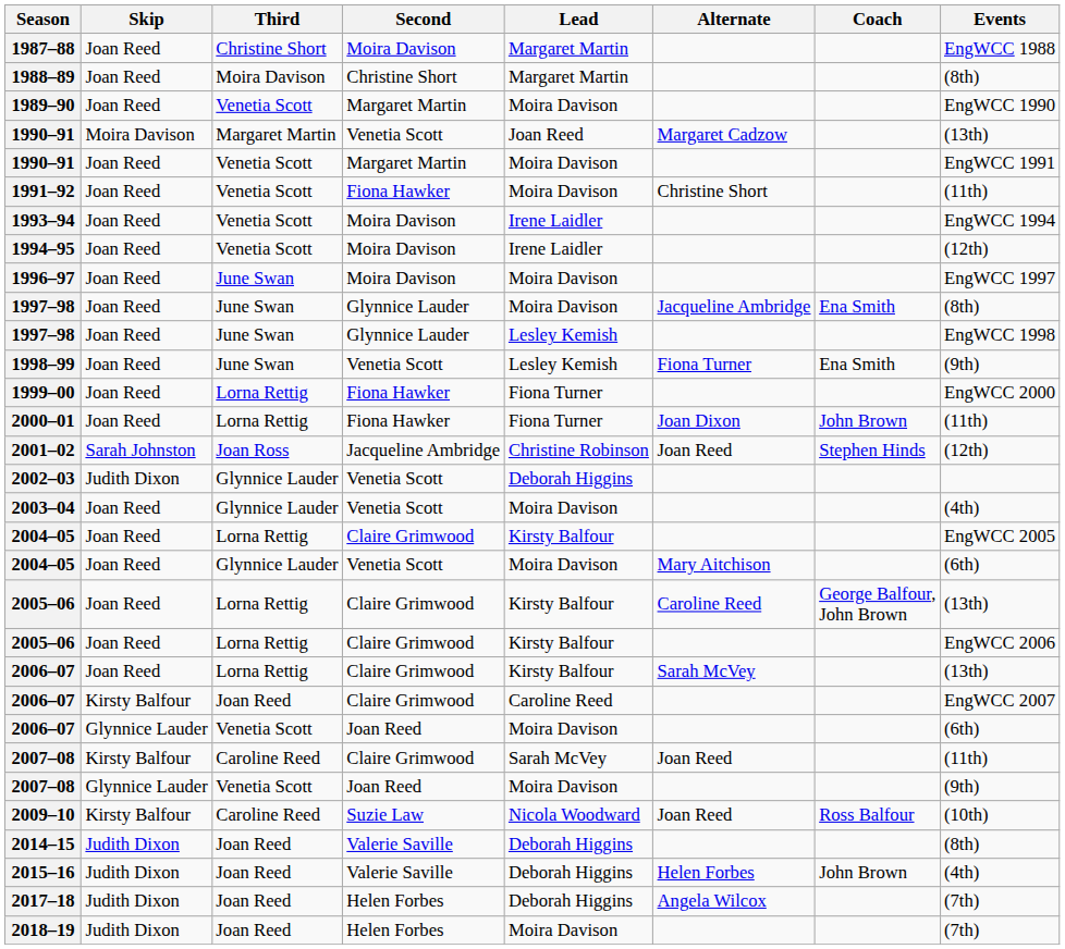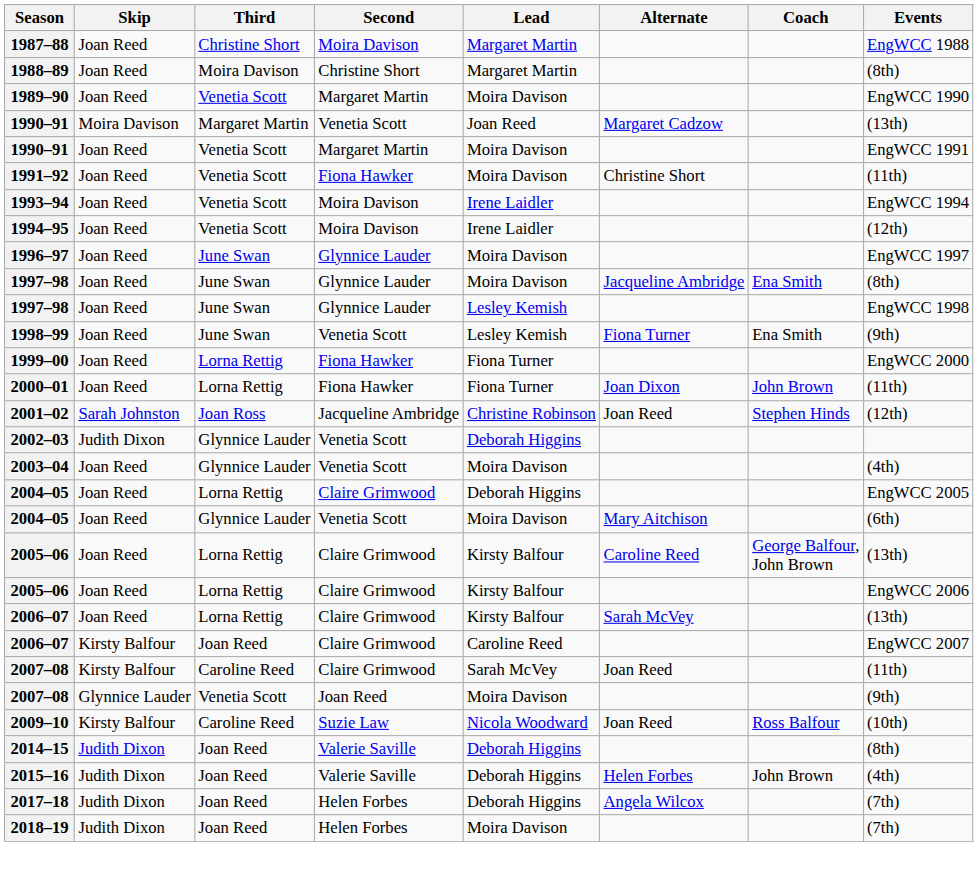 <table class="wikitable">
 <tr>
 <th scope="col" width=60>Season</th>
 <th scope="col">Skip</th>
 <th scope="col">Third</th>
 <th scope="col">Second</th>
 <th scope="col">Lead</th>
 <th scope="col">Alternate</th>
 <th scope="col">Coach</th>
 <th scope="col">Events</th>
 </tr>
 <tr>
 <th scope="row">1987–88</th>
 <td>Joan Reed</td>
 <td><a href='#'>Christine Short</a></td>
 <td><a href='#'>Moira Davison</a></td>
 <td><a href='#'>Margaret Martin</a></td>
 <td></td>
 <td></td>
 <td><a href='#'>EngWCC</a> 1988 </td>
 </tr>
 <tr>
 <th scope="row">1988–89</th>
 <td>Joan Reed</td>
 <td>Moira Davison</td>
 <td>Christine Short</td>
 <td>Margaret Martin</td>
 <td></td>
 <td></td>
 <td> (8th)</td>
 </tr>
 <tr>
 <th scope="row">1989–90</th>
 <td>Joan Reed</td>
 <td><a href='#'>Venetia Scott</a></td>
 <td>Margaret Martin</td>
 <td>Moira Davison</td>
 <td></td>
 <td></td>
 <td>EngWCC 1990 </td>
 </tr>
 <tr>
 <th scope="row">1990–91</th>
 <td>Moira Davison</td>
 <td>Margaret Martin</td>
 <td>Venetia Scott</td>
 <td>Joan Reed</td>
 <td><a href='#'>Margaret Cadzow</a></td>
 <td></td>
 <td> (13th)</td>
 </tr>
 <tr>
 <th scope="row">1990–91</th>
 <td>Joan Reed</td>
 <td>Venetia Scott</td>
 <td>Margaret Martin</td>
 <td>Moira Davison</td>
 <td></td>
 <td></td>
 <td>EngWCC 1991 </td>
 </tr>
 <tr>
 <th scope="row">1991–92</th>
 <td>Joan Reed</td>
 <td>Venetia Scott</td>
 <td><a href='#'>Fiona Hawker</a></td>
 <td>Moira Davison</td>
 <td>Christine Short</td>
 <td></td>
 <td> (11th)</td>
 </tr>
 <tr>
 <th scope="row">1993–94</th>
 <td>Joan Reed</td>
 <td>Venetia Scott</td>
 <td>Moira Davison</td>
 <td><a href='#'>Irene Laidler</a></td>
 <td></td>
 <td></td>
 <td>EngWCC 1994 </td>
 </tr>
 <tr>
 <th scope="row">1994–95</th>
 <td>Joan Reed</td>
 <td>Venetia Scott</td>
 <td>Moira Davison</td>
 <td>Irene Laidler</td>
 <td></td>
 <td></td>
 <td> (12th)</td>
 </tr>
 <tr>
 <th scope="row">1996–97</th>
 <td>Joan Reed</td>
 <td><a href='#'>June Swan</a></td>
-<td>Moira Davison</td>
+<td><a href='#'>Glynnice Lauder</a></td>
 <td>Moira Davison</td>
 <td></td>
 <td></td>
 <td>EngWCC 1997 </td>
 </tr>
 <tr>
 <th scope="row">1997–98</th>
 <td>Joan Reed</td>
 <td>June Swan</td>
 <td>Glynnice Lauder</td>
 <td>Moira Davison</td>
 <td><a href='#'>Jacqueline Ambridge</a></td>
 <td><a href='#'>Ena Smith</a></td>
 <td> (8th)</td>
 </tr>
 <tr>
 <th scope="row">1997–98</th>
 <td>Joan Reed</td>
 <td>June Swan</td>
 <td>Glynnice Lauder</td>
 <td><a href='#'>Lesley Kemish</a></td>
 <td></td>
 <td></td>
 <td>EngWCC 1998 </td>
 </tr>
 <tr>
 <th scope="row">1998–99</th>
 <td>Joan Reed</td>
 <td>June Swan</td>
 <td>Venetia Scott</td>
 <td>Lesley Kemish</td>
 <td><a href='#'>Fiona Turner</a></td>
 <td>Ena Smith</td>
 <td> (9th)</td>
 </tr>
 <tr>
 <th scope="row">1999–00</th>
 <td>Joan Reed</td>
 <td><a href='#'>Lorna Rettig</a></td>
 <td><a href='#'>Fiona Hawker</a></td>
 <td>Fiona Turner</td>
 <td></td>
 <td></td>
 <td>EngWCC 2000 </td>
 </tr>
 <tr>
 <th scope="row">2000–01</th>
 <td>Joan Reed</td>
 <td>Lorna Rettig</td>
 <td>Fiona Hawker</td>
 <td>Fiona Turner</td>
 <td><a href='#'>Joan Dixon</a></td>
 <td><a href='#'>John Brown</a></td>
 <td> (11th)</td>
 </tr>
 <tr>
 <th scope="row">2001–02</th>
 <td><a href='#'>Sarah Johnston</a></td>
 <td><a href='#'>Joan Ross</a></td>
 <td>Jacqueline Ambridge</td>
 <td><a href='#'>Christine Robinson</a></td>
 <td>Joan Reed</td>
 <td><a href='#'>Stephen Hinds</a></td>
 <td> (12th)</td>
 </tr>
 <tr>
 <th scope="row">2002–03</th>
 <td>Judith Dixon</td>
 <td>Glynnice Lauder</td>
 <td>Venetia Scott</td>
 <td><a href='#'>Deborah Higgins</a></td>
 <td></td>
 <td></td>
 <td> </td>
 </tr>
 <tr>
 <th scope="row">2003–04</th>
 <td>Joan Reed</td>
 <td>Glynnice Lauder</td>
 <td>Venetia Scott</td>
 <td>Moira Davison</td>
 <td></td>
 <td></td>
 <td> (4th)</td>
 </tr>
 <tr>
 <th scope="row">2004–05</th>
 <td>Joan Reed</td>
 <td>Lorna Rettig</td>
 <td><a href='#'>Claire Grimwood</a></td>
-<td><a href='#'>Kirsty Balfour</a></td>
+<td>Deborah Higgins</td>
 <td></td>
 <td></td>
 <td>EngWCC 2005 </td>
 </tr>
 <tr>
 <th scope="row">2004–05</th>
 <td>Joan Reed</td>
 <td>Glynnice Lauder</td>
 <td>Venetia Scott</td>
 <td>Moira Davison</td>
 <td><a href='#'>Mary Aitchison</a></td>
 <td></td>
 <td> (6th)</td>
 </tr>
 <tr>
 <th scope="row">2005–06</th>
 <td>Joan Reed</td>
 <td>Lorna Rettig</td>
 <td>Claire Grimwood</td>
 <td>Kirsty Balfour</td>
 <td><a href='#'>Caroline Reed</a></td>
 <td><a href='#'>George Balfour</a>,<br>John Brown</td>
 <td> (13th)</td>
 </tr>
 <tr>
 <th scope="row">2005–06</th>
 <td>Joan Reed</td>
 <td>Lorna Rettig</td>
 <td>Claire Grimwood</td>
 <td>Kirsty Balfour</td>
 <td></td>
 <td></td>
 <td>EngWCC 2006 </td>
 </tr>
 <tr>
 <th scope="row">2006–07</th>
 <td>Joan Reed</td>
 <td>Lorna Rettig</td>
 <td>Claire Grimwood</td>
 <td>Kirsty Balfour</td>
 <td><a href='#'>Sarah McVey</a></td>
 <td></td>
 <td> (13th)</td>
 </tr>
 <tr>
 <th scope="row">2006–07</th>
 <td>Kirsty Balfour</td>
 <td>Joan Reed</td>
 <td>Claire Grimwood</td>
 <td>Caroline Reed</td>
 <td></td>
 <td></td>
 <td>EngWCC 2007 </td>
-</tr>
-<tr>
-<th scope="row">2006–07</th>
-<td>Glynnice Lauder</td>
-<td>Venetia Scott</td>
-<td>Joan Reed</td>
-<td>Moira Davison</td>
-<td></td>
-<td></td>
-<td> (6th)</td>
 </tr>
 <tr>
 <th scope="row">2007–08</th>
 <td>Kirsty Balfour</td>
 <td>Caroline Reed</td>
 <td>Claire Grimwood</td>
 <td>Sarah McVey</td>
 <td>Joan Reed</td>
 <td></td>
 <td> (11th)</td>
 </tr>
 <tr>
 <th scope="row">2007–08</th>
 <td>Glynnice Lauder</td>
 <td>Venetia Scott</td>
 <td>Joan Reed</td>
 <td>Moira Davison</td>
 <td></td>
 <td></td>
 <td> (9th)</td>
 </tr>
 <tr>
 <th scope="row">2009–10</th>
 <td>Kirsty Balfour</td>
 <td>Caroline Reed</td>
 <td><a href='#'>Suzie Law</a></td>
 <td><a href='#'>Nicola Woodward</a></td>
 <td>Joan Reed</td>
 <td><a href='#'>Ross Balfour</a></td>
 <td> (10th)</td>
 </tr>
 <tr>
 <th scope="row">2014–15</th>
 <td><a href='#'>Judith Dixon</a></td>
 <td>Joan Reed</td>
 <td><a href='#'>Valerie Saville</a></td>
 <td><a href='#'>Deborah Higgins</a></td>
 <td></td>
 <td></td>
 <td> (8th)</td>
 </tr>
 <tr>
 <th scope="row">2015–16</th>
 <td>Judith Dixon</td>
 <td>Joan Reed</td>
 <td>Valerie Saville</td>
 <td>Deborah Higgins</td>
 <td><a href='#'>Helen Forbes</a></td>
 <td>John Brown</td>
 <td> (4th)</td>
 </tr>
 <tr>
 <th scope="row">2017–18</th>
 <td>Judith Dixon</td>
 <td>Joan Reed</td>
 <td>Helen Forbes</td>
 <td>Deborah Higgins</td>
 <td><a href='#'>Angela Wilcox</a></td>
 <td></td>
 <td> (7th)</td>
 </tr>
 <tr>
 <th scope="row">2018–19</th>
 <td>Judith Dixon</td>
 <td>Joan Reed</td>
 <td>Helen Forbes</td>
 <td>Moira Davison</td>
 <td></td>
 <td></td>
 <td> (7th)</td>
 </tr>
 </table>
